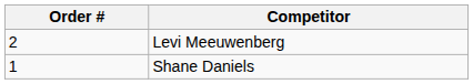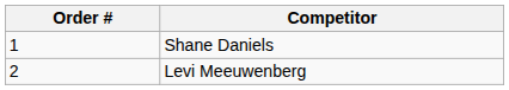 <table class="wikitable" style="width:30%;">
 <tr>
 <th>Order #</th>
 <th>Competitor</th>
 </tr>
 <tr>
+<td>1</td>
+<td>Shane Daniels</td>
+</tr>
+<tr>
 <td>2</td>
 <td>Levi Meeuwenberg</td>
 </tr>
-<tr>
-<td>1</td>
-<td>Shane Daniels</td>
-</tr>
 </table>
